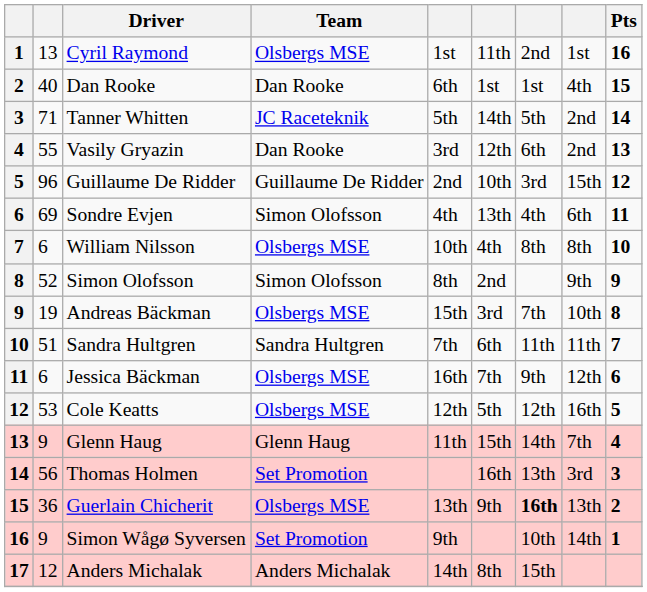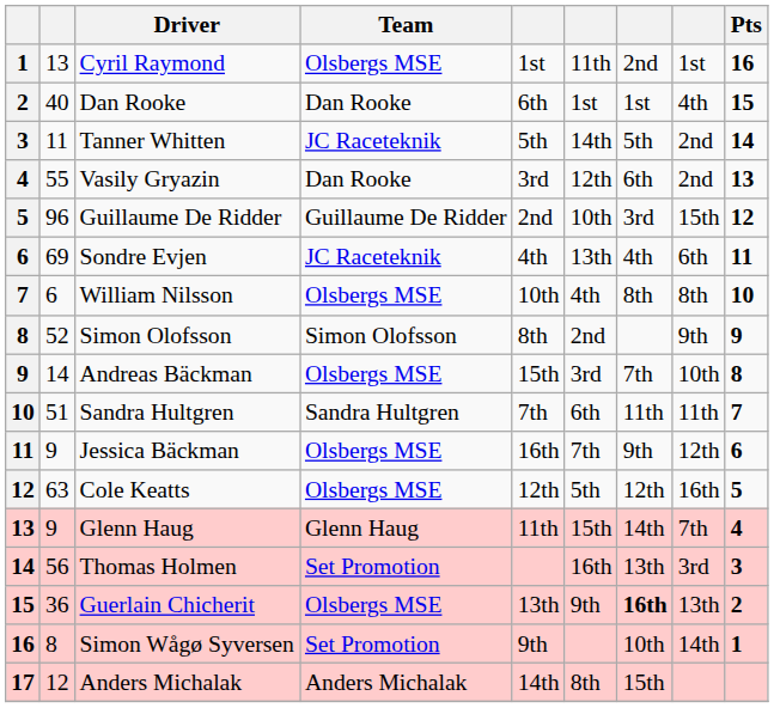 <table class=wikitable style="font-size:95%">
 <tr>
 <th></th>
 <th></th>
 <th>Driver</th>
 <th>Team</th>
 <th></th>
 <th></th>
 <th></th>
 <th></th>
 <th>Pts</th>
 </tr>
 <tr>
 <th>1</th>
 <td>13</td>
 <td> <a href='#'>Cyril Raymond</a></td>
 <td><a href='#'>Olsbergs MSE</a></td>
 <td>1st</td>
 <td>11th</td>
 <td>2nd</td>
 <td>1st</td>
 <td><strong>16</strong></td>
 </tr>
 <tr>
 <th>2</th>
 <td>40</td>
 <td> Dan Rooke</td>
 <td>Dan Rooke</td>
 <td>6th</td>
 <td>1st</td>
 <td>1st</td>
 <td>4th</td>
 <td><strong>15</strong></td>
 </tr>
 <tr>
 <th>3</th>
-<td>71</td>
+<td>11</td>
 <td> Tanner Whitten</td>
 <td><a href='#'>JC Raceteknik</a></td>
 <td>5th</td>
 <td>14th</td>
 <td>5th</td>
 <td>2nd</td>
 <td><strong>14</strong></td>
 </tr>
 <tr>
 <th>4</th>
 <td>55</td>
 <td> Vasily Gryazin</td>
 <td>Dan Rooke</td>
 <td>3rd</td>
 <td>12th</td>
 <td>6th</td>
 <td>2nd</td>
 <td><strong>13</strong></td>
 </tr>
 <tr>
 <th>5</th>
 <td>96</td>
 <td> Guillaume De Ridder</td>
 <td>Guillaume De Ridder</td>
 <td>2nd</td>
 <td>10th</td>
 <td>3rd</td>
 <td>15th</td>
 <td><strong>12</strong></td>
 </tr>
 <tr>
 <th>6</th>
 <td>69</td>
 <td> Sondre Evjen</td>
-<td>Simon Olofsson</td>
+<td><a href='#'>JC Raceteknik</a></td>
 <td>4th</td>
 <td>13th</td>
 <td>4th</td>
 <td>6th</td>
 <td><strong>11</strong></td>
 </tr>
 <tr>
 <th>7</th>
 <td>6</td>
 <td> William Nilsson</td>
 <td><a href='#'>Olsbergs MSE</a></td>
 <td>10th</td>
 <td>4th</td>
 <td>8th</td>
 <td>8th</td>
 <td><strong>10</strong></td>
 </tr>
 <tr>
 <th>8</th>
 <td>52</td>
 <td> Simon Olofsson</td>
 <td>Simon Olofsson</td>
 <td>8th</td>
 <td>2nd</td>
 <td></td>
 <td>9th</td>
 <td><strong>9</strong></td>
 </tr>
 <tr>
 <th>9</th>
-<td>19</td>
+<td>14</td>
 <td> Andreas Bäckman</td>
 <td><a href='#'>Olsbergs MSE</a></td>
 <td>15th</td>
 <td>3rd</td>
 <td>7th</td>
 <td>10th</td>
 <td><strong>8</strong></td>
 </tr>
 <tr>
 <th>10</th>
 <td>51</td>
 <td> Sandra Hultgren</td>
 <td>Sandra Hultgren</td>
 <td>7th</td>
 <td>6th</td>
 <td>11th</td>
 <td>11th</td>
 <td><strong>7</strong></td>
 </tr>
 <tr>
 <th>11</th>
-<td>6</td>
+<td>9</td>
 <td> Jessica Bäckman</td>
 <td><a href='#'>Olsbergs MSE</a></td>
 <td>16th</td>
 <td>7th</td>
 <td>9th</td>
 <td>12th</td>
 <td><strong>6</strong></td>
 </tr>
 <tr>
 <th>12</th>
-<td>53</td>
+<td>63</td>
 <td> Cole Keatts</td>
 <td><a href='#'>Olsbergs MSE</a></td>
 <td>12th</td>
 <td>5th</td>
 <td>12th</td>
 <td>16th</td>
 <td><strong>5</strong></td>
 </tr>
 <tr>
 <th style="background:#ffcccc;">13</th>
 <td style="background:#ffcccc;">9</td>
 <td style="background:#ffcccc;"> Glenn Haug</td>
 <td style="background:#ffcccc;">Glenn Haug</td>
 <td style="background:#ffcccc;">11th</td>
 <td style="background:#ffcccc;">15th</td>
 <td style="background:#ffcccc;">14th</td>
 <td style="background:#ffcccc;">7th</td>
 <td style="background:#ffcccc;"><strong>4</strong></td>
 </tr>
 <tr>
 <th style="background:#ffcccc;">14</th>
 <td style="background:#ffcccc;">56</td>
 <td style="background:#ffcccc;"> Thomas Holmen</td>
 <td style="background:#ffcccc;"><a href='#'>Set Promotion</a></td>
 <td style="background:#ffcccc;"></td>
 <td style="background:#ffcccc;">16th</td>
 <td style="background:#ffcccc;">13th</td>
 <td style="background:#ffcccc;">3rd</td>
 <td style="background:#ffcccc;"><strong>3</strong></td>
 </tr>
 <tr>
 <th style="background:#ffcccc;">15</th>
 <td style="background:#ffcccc;">36</td>
 <td style="background:#ffcccc;"> <a href='#'>Guerlain Chicherit</a></td>
 <td style="background:#ffcccc;"><a href='#'>Olsbergs MSE</a></td>
 <td style="background:#ffcccc;">13th</td>
 <td style="background:#ffcccc;">9th</td>
 <td style="background:#ffcccc;"><strong>16th</strong></td>
 <td style="background:#ffcccc;">13th</td>
 <td style="background:#ffcccc;"><strong>2</strong></td>
 </tr>
 <tr>
 <th style="background:#ffcccc;">16</th>
-<td style="background:#ffcccc;">9</td>
+<td style="background:#ffcccc;">8</td>
 <td style="background:#ffcccc;"> Simon Wågø Syversen</td>
 <td style="background:#ffcccc;"><a href='#'>Set Promotion</a></td>
 <td style="background:#ffcccc;">9th</td>
 <td style="background:#ffcccc;"></td>
 <td style="background:#ffcccc;">10th</td>
 <td style="background:#ffcccc;">14th</td>
 <td style="background:#ffcccc;"><strong>1</strong></td>
 </tr>
 <tr>
 <th style="background:#ffcccc;">17</th>
 <td style="background:#ffcccc;">12</td>
 <td style="background:#ffcccc;"> Anders Michalak</td>
 <td style="background:#ffcccc;">Anders Michalak</td>
 <td style="background:#ffcccc;">14th</td>
 <td style="background:#ffcccc;">8th</td>
 <td style="background:#ffcccc;">15th</td>
 <td style="background:#ffcccc;"></td>
 <td style="background:#ffcccc;"></td>
 </tr>
 <tr>
 </tr>
 </table>
